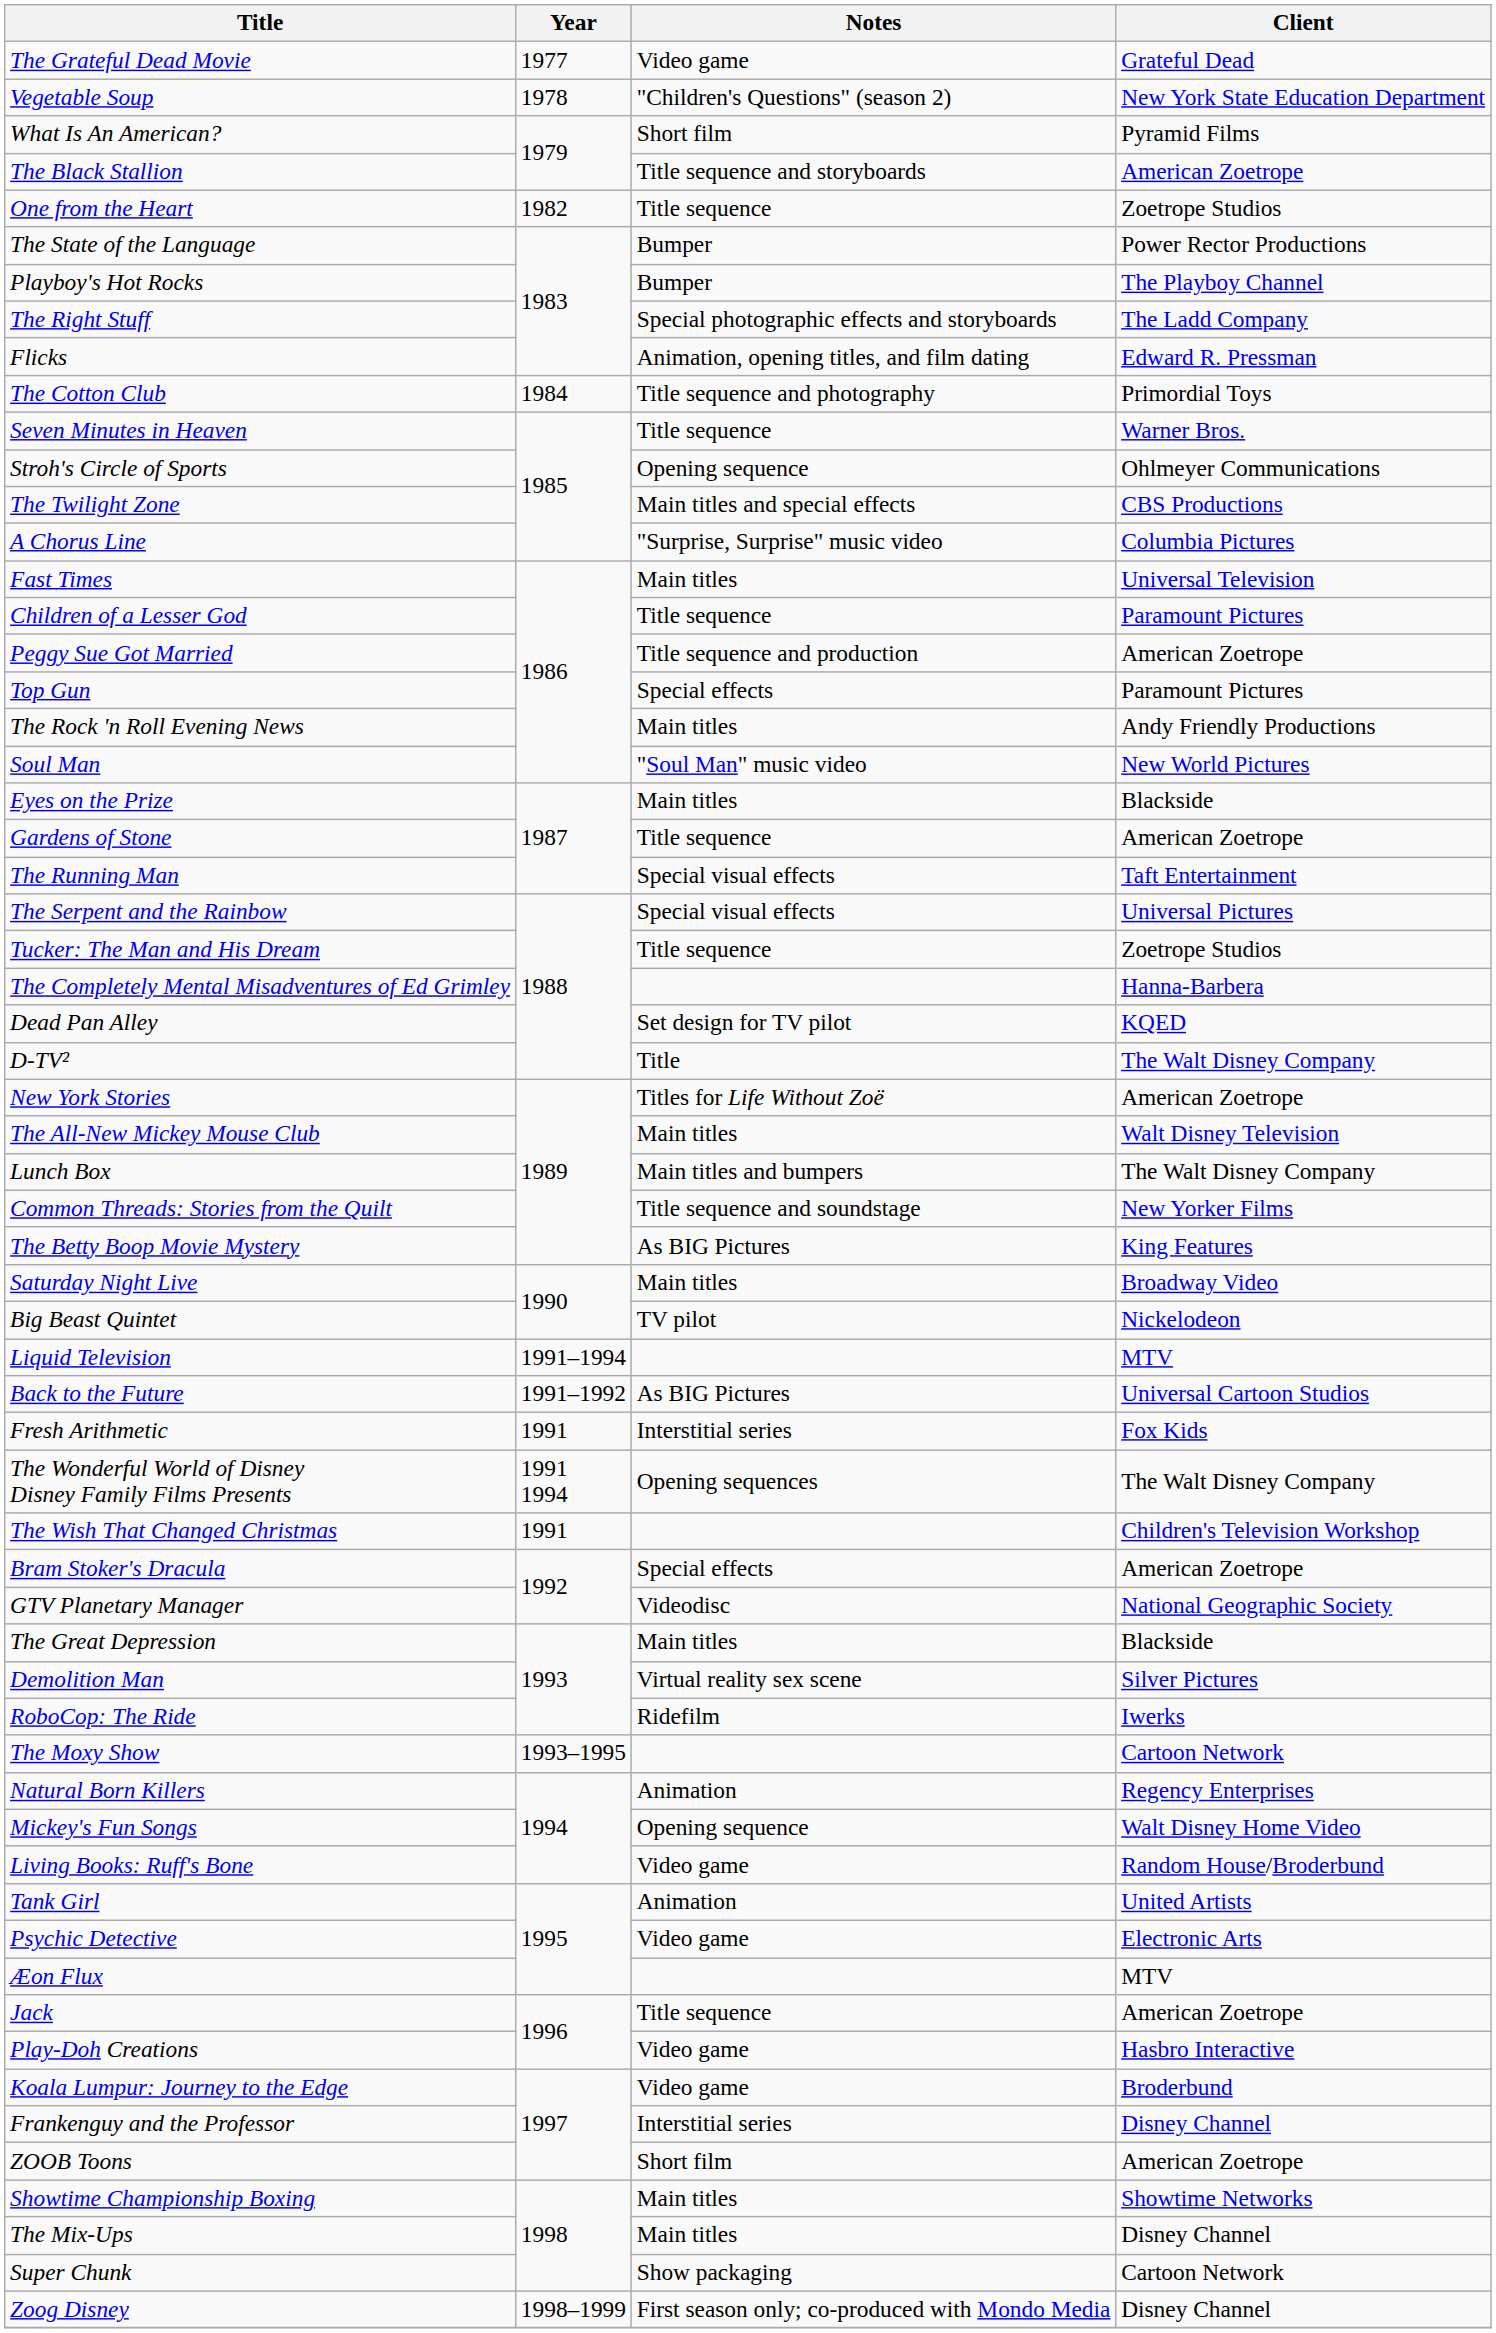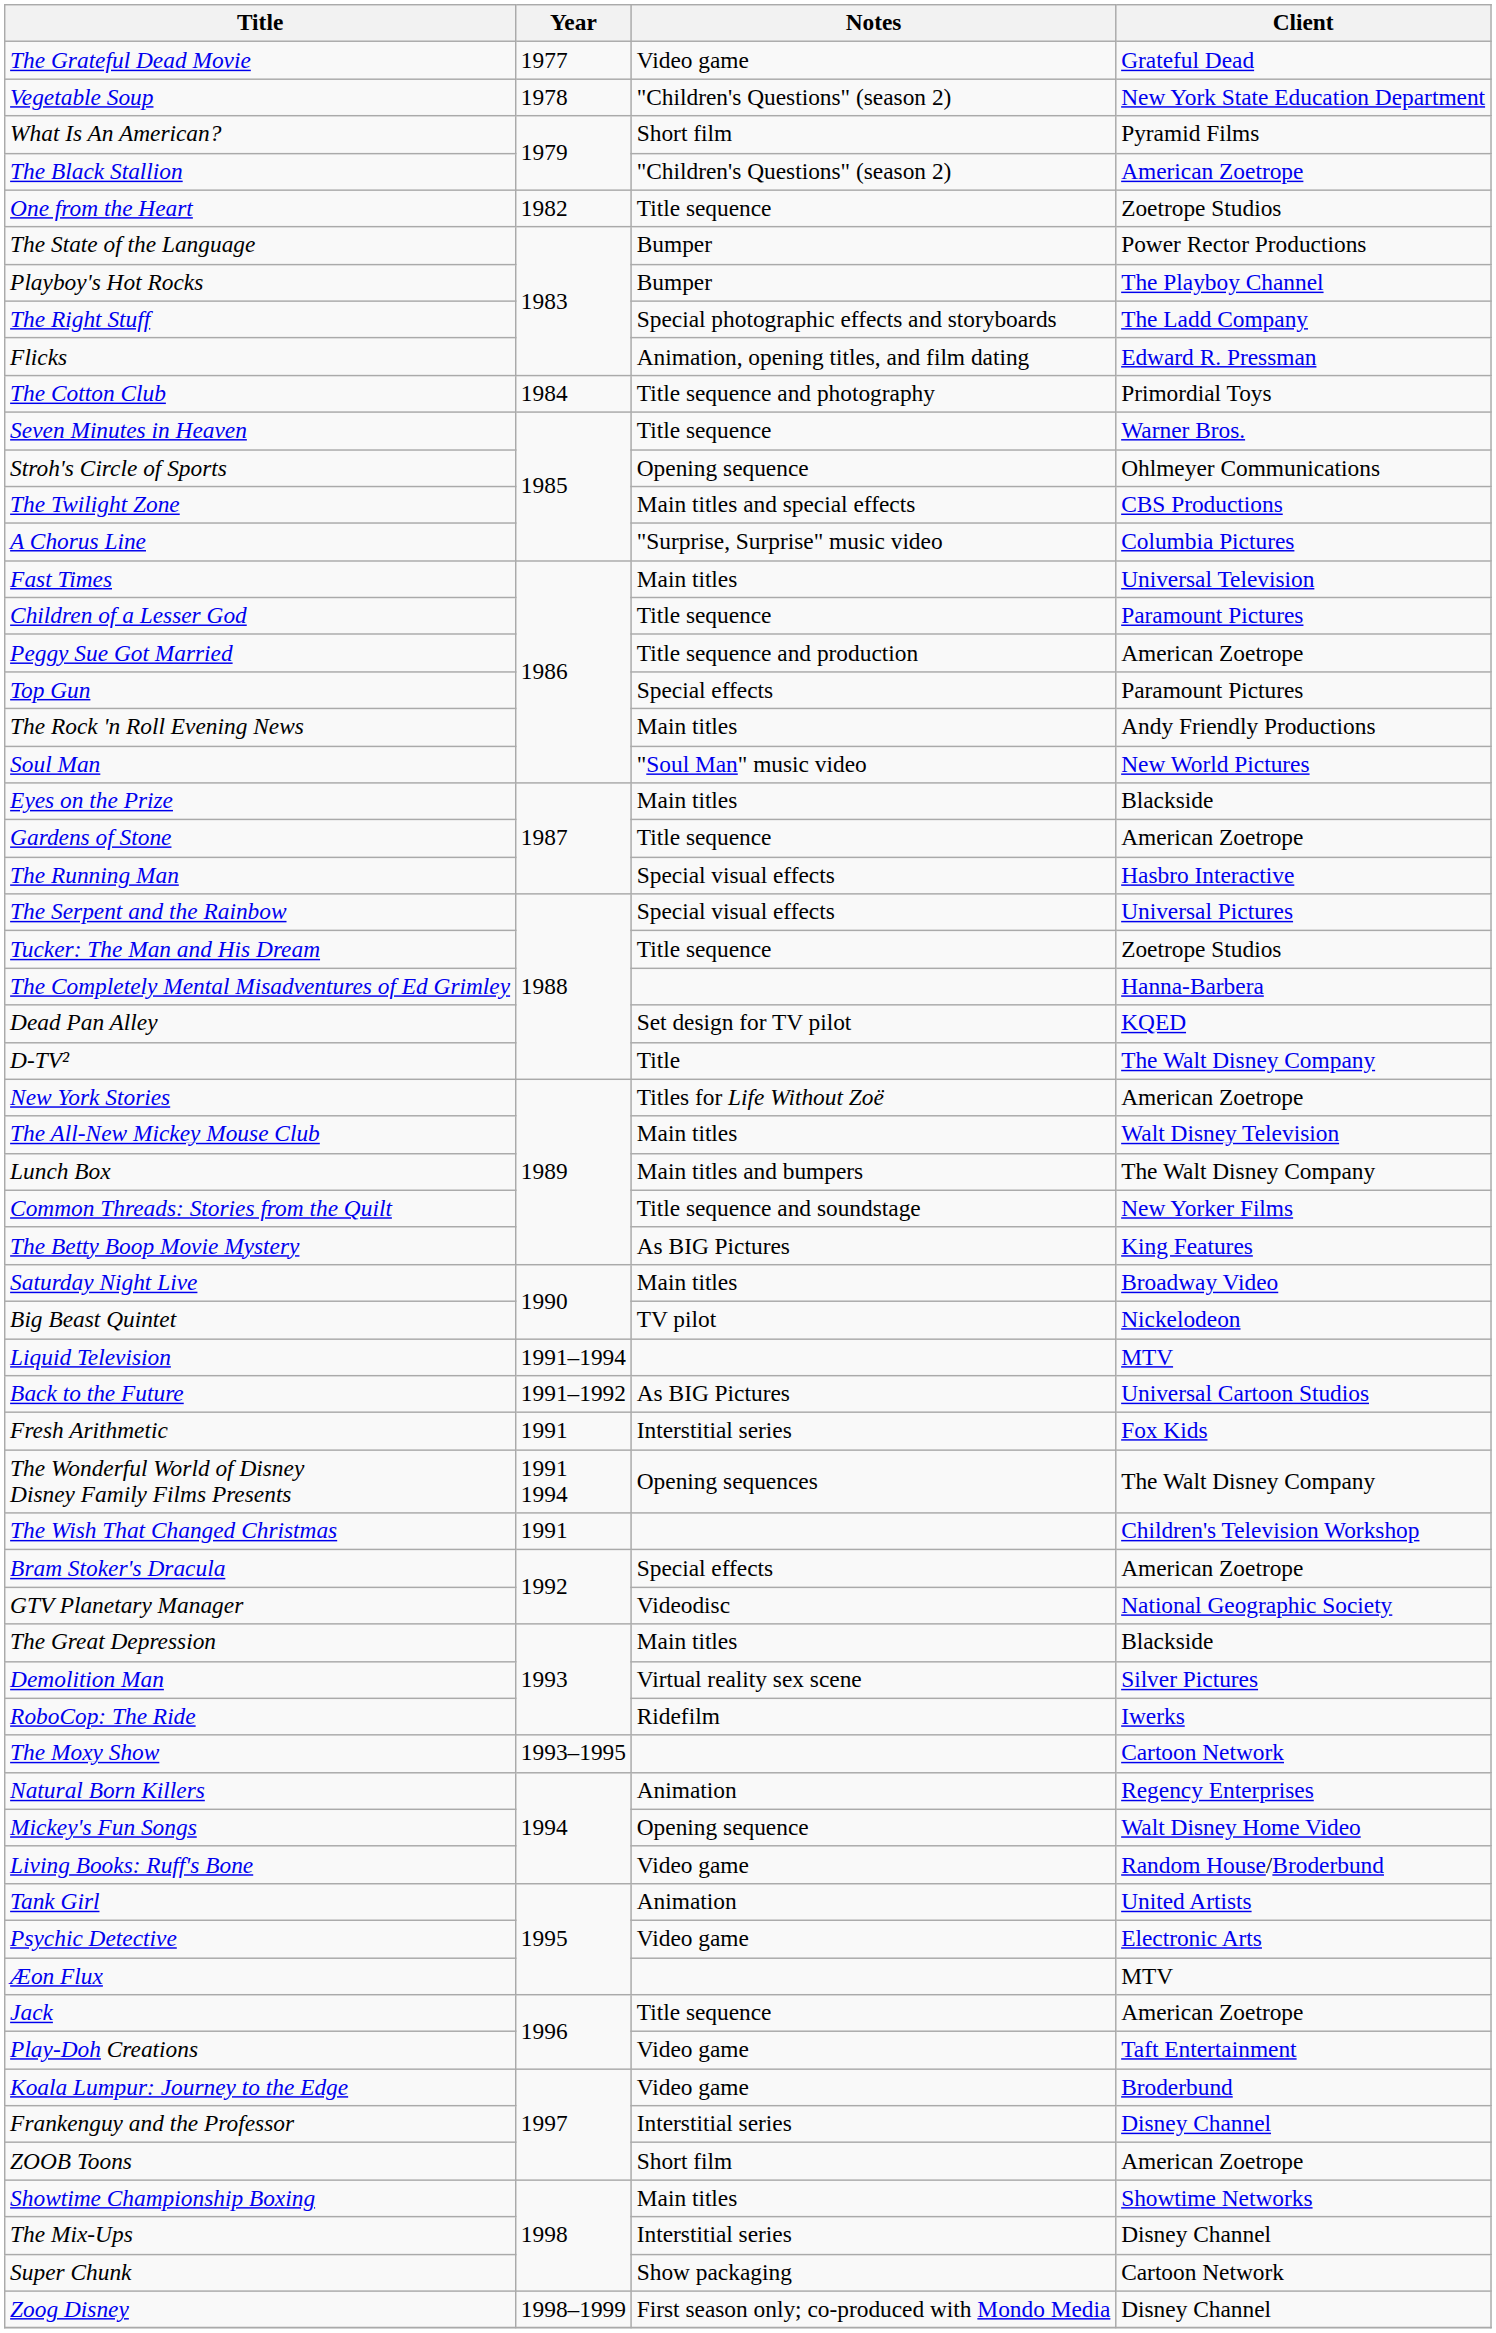 <table class="wikitable sortable">
 <tr>
 <th>Title</th>
 <th>Year</th>
 <th>Notes</th>
 <th>Client</th>
 </tr>
 <tr>
 <td><em><a href='#'>The Grateful Dead Movie</a></em></td>
 <td>1977</td>
 <td>Video game</td>
 <td><a href='#'>Grateful Dead</a></td>
 </tr>
 <tr>
 <td><em><a href='#'>Vegetable Soup</a></em></td>
 <td>1978</td>
 <td>"Children's Questions" (season 2)</td>
 <td><a href='#'>New York State Education Department</a></td>
 </tr>
 <tr>
 <td><em>What Is An American?</em></td>
 <td rowspan=2>1979</td>
 <td>Short film</td>
 <td>Pyramid Films</td>
 </tr>
 <tr>
 <td><em><a href='#'>The Black Stallion</a></em></td>
-<td>Title sequence and storyboards</td>
+<td>"Children's Questions" (season 2)</td>
 <td><a href='#'>American Zoetrope</a></td>
 </tr>
 <tr>
 <td><em><a href='#'>One from the Heart</a></em></td>
 <td>1982</td>
 <td>Title sequence</td>
 <td>Zoetrope Studios</td>
 </tr>
 <tr>
 <td><em>The State of the Language</em></td>
 <td rowspan=4>1983</td>
 <td>Bumper</td>
 <td>Power Rector Productions</td>
 </tr>
 <tr>
 <td><em>Playboy's Hot Rocks</em></td>
 <td>Bumper</td>
 <td><a href='#'>The Playboy Channel</a></td>
 </tr>
 <tr>
 <td><em><a href='#'>The Right Stuff</a></em></td>
 <td>Special photographic effects and storyboards</td>
 <td><a href='#'>The Ladd Company</a></td>
 </tr>
 <tr>
 <td><em>Flicks</em></td>
 <td>Animation, opening titles, and film dating</td>
 <td><a href='#'>Edward R. Pressman</a></td>
 </tr>
 <tr>
 <td><em><a href='#'>The Cotton Club</a></em></td>
 <td>1984</td>
 <td>Title sequence and photography</td>
 <td>Primordial Toys</td>
 </tr>
 <tr>
 <td><em><a href='#'>Seven Minutes in Heaven</a></em></td>
 <td rowspan=4>1985</td>
 <td>Title sequence</td>
 <td><a href='#'>Warner Bros.</a></td>
 </tr>
 <tr>
 <td><em>Stroh's Circle of Sports</em></td>
 <td>Opening sequence</td>
 <td>Ohlmeyer Communications</td>
 </tr>
 <tr>
 <td><em><a href='#'>The Twilight Zone</a></em></td>
 <td>Main titles and special effects</td>
 <td><a href='#'>CBS Productions</a></td>
 </tr>
 <tr>
 <td><em><a href='#'>A Chorus Line</a></em></td>
 <td>"Surprise, Surprise" music video</td>
 <td><a href='#'>Columbia Pictures</a></td>
 </tr>
 <tr>
 <td><em><a href='#'>Fast Times</a></em></td>
 <td rowspan=6>1986</td>
 <td>Main titles</td>
 <td><a href='#'>Universal Television</a></td>
 </tr>
 <tr>
 <td><em><a href='#'>Children of a Lesser God</a></em></td>
 <td>Title sequence</td>
 <td><a href='#'>Paramount Pictures</a></td>
 </tr>
 <tr>
 <td><em><a href='#'>Peggy Sue Got Married</a></em></td>
 <td>Title sequence and production</td>
 <td>American Zoetrope</td>
 </tr>
 <tr>
 <td><em><a href='#'>Top Gun</a></em></td>
 <td>Special effects</td>
 <td>Paramount Pictures</td>
 </tr>
 <tr>
 <td><em>The Rock 'n Roll Evening News</em></td>
 <td>Main titles</td>
 <td>Andy Friendly Productions</td>
 </tr>
 <tr>
 <td><em><a href='#'>Soul Man</a></em></td>
 <td>"<a href='#'>Soul Man</a>" music video</td>
 <td><a href='#'>New World Pictures</a></td>
 </tr>
 <tr>
 <td><em><a href='#'>Eyes on the Prize</a></em></td>
 <td rowspan=3>1987</td>
 <td>Main titles</td>
 <td>Blackside</td>
 </tr>
 <tr>
 <td><em><a href='#'>Gardens of Stone</a></em></td>
 <td>Title sequence</td>
 <td>American Zoetrope</td>
 </tr>
 <tr>
 <td><em><a href='#'>The Running Man</a></em></td>
 <td>Special visual effects</td>
-<td><a href='#'>Taft Entertainment</a></td>
+<td><a href='#'>Hasbro Interactive</a></td>
 </tr>
 <tr>
 <td><em><a href='#'>The Serpent and the Rainbow</a></em></td>
 <td rowspan=5>1988</td>
 <td>Special visual effects</td>
 <td><a href='#'>Universal Pictures</a></td>
 </tr>
 <tr>
 <td><em><a href='#'>Tucker: The Man and His Dream</a></em></td>
 <td>Title sequence</td>
 <td>Zoetrope Studios</td>
 </tr>
 <tr>
 <td><em><a href='#'>The Completely Mental Misadventures of Ed Grimley</a></em></td>
 <td></td>
 <td><a href='#'>Hanna-Barbera</a></td>
 </tr>
 <tr>
 <td><em>Dead Pan Alley</em></td>
 <td>Set design for TV pilot</td>
 <td><a href='#'>KQED</a></td>
 </tr>
 <tr>
 <td><em>D-TV²</em></td>
 <td>Title</td>
 <td><a href='#'>The Walt Disney Company</a></td>
 </tr>
 <tr>
 <td><em><a href='#'>New York Stories</a></em></td>
 <td rowspan=5>1989</td>
 <td>Titles for <em>Life Without Zoë</em></td>
 <td>American Zoetrope</td>
 </tr>
 <tr>
 <td><em><a href='#'>The All-New Mickey Mouse Club</a></em></td>
 <td>Main titles</td>
 <td><a href='#'>Walt Disney Television</a></td>
 </tr>
 <tr>
 <td><em>Lunch Box</em></td>
 <td>Main titles and bumpers</td>
 <td>The Walt Disney Company</td>
 </tr>
 <tr>
 <td><em><a href='#'>Common Threads: Stories from the Quilt</a></em></td>
 <td>Title sequence and soundstage</td>
 <td><a href='#'>New Yorker Films</a></td>
 </tr>
 <tr>
 <td><em><a href='#'>The Betty Boop Movie Mystery</a></em></td>
 <td>As BIG Pictures</td>
 <td><a href='#'>King Features</a></td>
 </tr>
 <tr>
 <td><em><a href='#'>Saturday Night Live</a></em></td>
 <td rowspan=2>1990</td>
 <td>Main titles</td>
 <td><a href='#'>Broadway Video</a></td>
 </tr>
 <tr>
 <td><em>Big Beast Quintet</em></td>
 <td>TV pilot</td>
 <td><a href='#'>Nickelodeon</a></td>
 </tr>
 <tr>
 <td><em><a href='#'>Liquid Television</a></em></td>
 <td>1991–1994</td>
 <td></td>
 <td><a href='#'>MTV</a></td>
 </tr>
 <tr>
 <td><em><a href='#'>Back to the Future</a></em></td>
 <td>1991–1992</td>
 <td>As BIG Pictures</td>
 <td><a href='#'>Universal Cartoon Studios</a></td>
 </tr>
 <tr>
 <td><em>Fresh Arithmetic</em></td>
 <td>1991</td>
 <td>Interstitial series</td>
 <td><a href='#'>Fox Kids</a></td>
 </tr>
 <tr>
 <td><em>The Wonderful World of Disney</em><br><em>Disney Family Films Presents</em></td>
 <td>1991<br>1994</td>
 <td>Opening sequences</td>
 <td>The Walt Disney Company</td>
 </tr>
 <tr>
 <td><em><a href='#'>The Wish That Changed Christmas</a></em></td>
 <td>1991</td>
 <td></td>
 <td><a href='#'>Children's Television Workshop</a></td>
 </tr>
 <tr>
 <td><em><a href='#'>Bram Stoker's Dracula</a></em></td>
 <td rowspan=2>1992</td>
 <td>Special effects</td>
 <td>American Zoetrope</td>
 </tr>
 <tr>
 <td><em>GTV Planetary Manager</em></td>
 <td>Videodisc</td>
 <td><a href='#'>National Geographic Society</a></td>
 </tr>
 <tr>
 <td><em>The Great Depression</em></td>
 <td rowspan=3>1993</td>
 <td>Main titles</td>
 <td>Blackside</td>
 </tr>
 <tr>
 <td><em><a href='#'>Demolition Man</a></em></td>
 <td>Virtual reality sex scene</td>
 <td><a href='#'>Silver Pictures</a></td>
 </tr>
 <tr>
 <td><em><a href='#'>RoboCop: The Ride</a></em></td>
 <td>Ridefilm</td>
 <td><a href='#'>Iwerks</a></td>
 </tr>
 <tr>
 <td><em><a href='#'>The Moxy Show</a></em></td>
 <td>1993–1995</td>
 <td></td>
 <td><a href='#'>Cartoon Network</a></td>
 </tr>
 <tr>
 <td><em><a href='#'>Natural Born Killers</a></em></td>
 <td rowspan=3>1994</td>
 <td>Animation</td>
 <td><a href='#'>Regency Enterprises</a></td>
 </tr>
 <tr>
 <td><em><a href='#'>Mickey's Fun Songs</a></em></td>
 <td>Opening sequence</td>
 <td><a href='#'>Walt Disney Home Video</a></td>
 </tr>
 <tr>
 <td><em><a href='#'>Living Books: Ruff's Bone</a></em></td>
 <td>Video game</td>
 <td><a href='#'>Random House</a>/<a href='#'>Broderbund</a></td>
 </tr>
 <tr>
 <td><em><a href='#'>Tank Girl</a></em></td>
 <td rowspan=3>1995</td>
 <td>Animation</td>
 <td><a href='#'>United Artists</a></td>
 </tr>
 <tr>
 <td><em><a href='#'>Psychic Detective</a></em></td>
 <td>Video game</td>
 <td><a href='#'>Electronic Arts</a></td>
 </tr>
 <tr>
 <td><em><a href='#'>Æon Flux</a></em></td>
 <td></td>
 <td>MTV</td>
 </tr>
 <tr>
 <td><em><a href='#'>Jack</a></em></td>
 <td rowspan=2>1996</td>
 <td>Title sequence</td>
 <td>American Zoetrope</td>
 </tr>
 <tr>
 <td><em><a href='#'>Play-Doh</a> Creations</em></td>
 <td>Video game</td>
-<td><a href='#'>Hasbro Interactive</a></td>
+<td><a href='#'>Taft Entertainment</a></td>
 </tr>
 <tr>
 <td><em><a href='#'>Koala Lumpur: Journey to the Edge</a></em></td>
 <td rowspan=3>1997</td>
 <td>Video game</td>
 <td><a href='#'>Broderbund</a></td>
 </tr>
 <tr>
 <td><em>Frankenguy and the Professor</em></td>
 <td>Interstitial series</td>
 <td><a href='#'>Disney Channel</a></td>
 </tr>
 <tr>
 <td><em>ZOOB Toons</em></td>
 <td>Short film</td>
 <td>American Zoetrope</td>
 </tr>
 <tr>
 <td><em><a href='#'>Showtime Championship Boxing</a></em></td>
 <td rowspan=3>1998</td>
 <td>Main titles</td>
 <td><a href='#'>Showtime Networks</a></td>
 </tr>
 <tr>
 <td><em>The Mix-Ups</em></td>
-<td>Main titles</td>
+<td>Interstitial series</td>
 <td>Disney Channel</td>
 </tr>
 <tr>
 <td><em>Super Chunk</em></td>
 <td>Show packaging</td>
 <td>Cartoon Network</td>
 </tr>
 <tr>
 <td><em><a href='#'>Zoog Disney</a></em></td>
 <td>1998–1999</td>
 <td>First season only; co-produced with <a href='#'>Mondo Media</a></td>
 <td>Disney Channel</td>
 </tr>
 <tr>
 </tr>
 </table>
